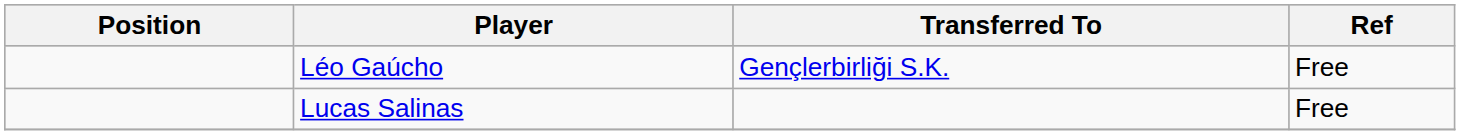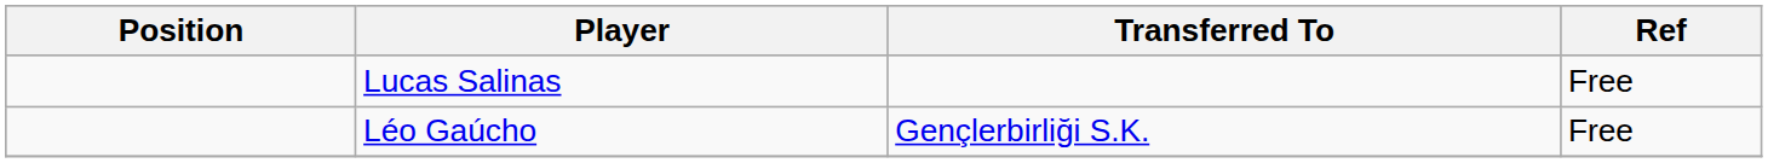 <table class="wikitable sortable" style="width:70%; text-align:center; font-size:100%; text-align:left;">
 <tr>
 <th>Position</th>
 <th>Player</th>
 <th>Transferred To</th>
 <th>Ref</th>
 </tr>
 <tr>
 <td></td>
+<td> <a href='#'>Lucas Salinas</a></td>
+<td></td>
+<td>Free</td>
+</tr>
+<tr>
+<td></td>
 <td> <a href='#'>Léo Gaúcho</a></td>
 <td> <a href='#'>Gençlerbirliği S.K.</a></td>
 <td>Free  </td>
 </tr>
 <tr>
-<td></td>
-<td> <a href='#'>Lucas Salinas</a></td>
-<td></td>
-<td>Free</td>
-</tr>
-<tr>
 </tr>
 </table>
